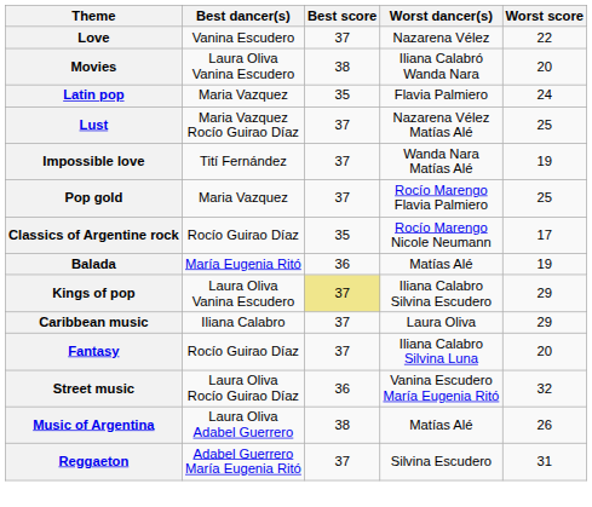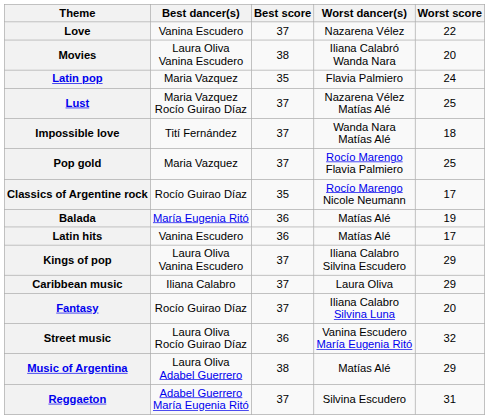 <table class="wikitable sortable" style="text-align:center">
 <tr>
 <th>Theme</th>
 <th class="sortable">Best dancer(s)</th>
 <th>Best score</th>
 <th class="sortable">Worst dancer(s)</th>
 <th>Worst score</th>
 </tr>
 <tr>
 <th>Love</th>
 <td>Vanina Escudero</td>
 <td>37</td>
 <td>Nazarena Vélez</td>
 <td>22</td>
 </tr>
 <tr>
 <th>Movies</th>
 <td>Laura Oliva<br>Vanina Escudero</td>
 <td>38</td>
 <td>Iliana Calabró<br>Wanda Nara</td>
 <td>20</td>
 </tr>
 <tr>
 <th><a href='#'>Latin pop</a></th>
 <td>Maria Vazquez</td>
 <td>35</td>
 <td>Flavia Palmiero</td>
 <td>24</td>
 </tr>
 <tr>
 <th><a href='#'>Lust</a></th>
 <td>Maria Vazquez<br>Rocío Guirao Díaz</td>
 <td>37</td>
 <td>Nazarena Vélez<br>Matías Alé</td>
 <td>25</td>
 </tr>
 <tr>
 <th>Impossible love</th>
 <td>Tití Fernández</td>
 <td>37</td>
 <td>Wanda Nara<br>Matías Alé</td>
-<td>19</td>
+<td>18</td>
 </tr>
 <tr>
 <th>Pop gold</th>
 <td>Maria Vazquez</td>
 <td>37</td>
 <td><a href='#'>Rocío Marengo</a><br>Flavia Palmiero</td>
 <td>25</td>
 </tr>
 <tr>
 <th>Classics of Argentine rock</th>
 <td>Rocío Guirao Díaz</td>
 <td>35</td>
 <td><a href='#'>Rocío Marengo</a><br>Nicole Neumann</td>
 <td>17</td>
 </tr>
 <tr>
 <th>Balada</th>
 <td><a href='#'>María Eugenia Ritó</a></td>
 <td>36</td>
 <td>Matías Alé</td>
 <td>19</td>
 </tr>
 <tr>
+<th>Latin hits</th>
+<td>Vanina Escudero</td>
+<td>36</td>
+<td>Matías Alé</td>
+<td>17</td>
+</tr>
+<tr>
 <th>Kings of pop</th>
 <td>Laura Oliva<br>Vanina Escudero</td>
-<td style="background: khaki;">37</td>
+<td>37</td>
 <td>Iliana Calabro<br>Silvina Escudero</td>
 <td>29</td>
 </tr>
 <tr>
 <th>Caribbean music</th>
 <td>Iliana Calabro</td>
 <td>37</td>
 <td>Laura Oliva</td>
 <td>29</td>
 </tr>
 <tr>
 <th><a href='#'>Fantasy</a></th>
 <td>Rocío Guirao Díaz</td>
 <td>37</td>
 <td>Iliana Calabro<br><a href='#'>Silvina Luna</a></td>
 <td>20</td>
 </tr>
 <tr>
 <th>Street music</th>
 <td>Laura Oliva<br>Rocío Guirao Díaz</td>
 <td>36</td>
 <td>Vanina Escudero<br><a href='#'>María Eugenia Ritó</a></td>
 <td>32</td>
 </tr>
 <tr>
 <th><a href='#'>Music of Argentina</a></th>
 <td>Laura Oliva<br><a href='#'>Adabel Guerrero</a></td>
 <td>38</td>
 <td>Matías Alé</td>
-<td>26</td>
+<td>29</td>
 </tr>
 <tr>
 <th><a href='#'>Reggaeton</a></th>
 <td><a href='#'>Adabel Guerrero</a><br><a href='#'>María Eugenia Ritó</a></td>
 <td>37</td>
 <td>Silvina Escudero</td>
 <td>31</td>
 </tr>
 </table>
